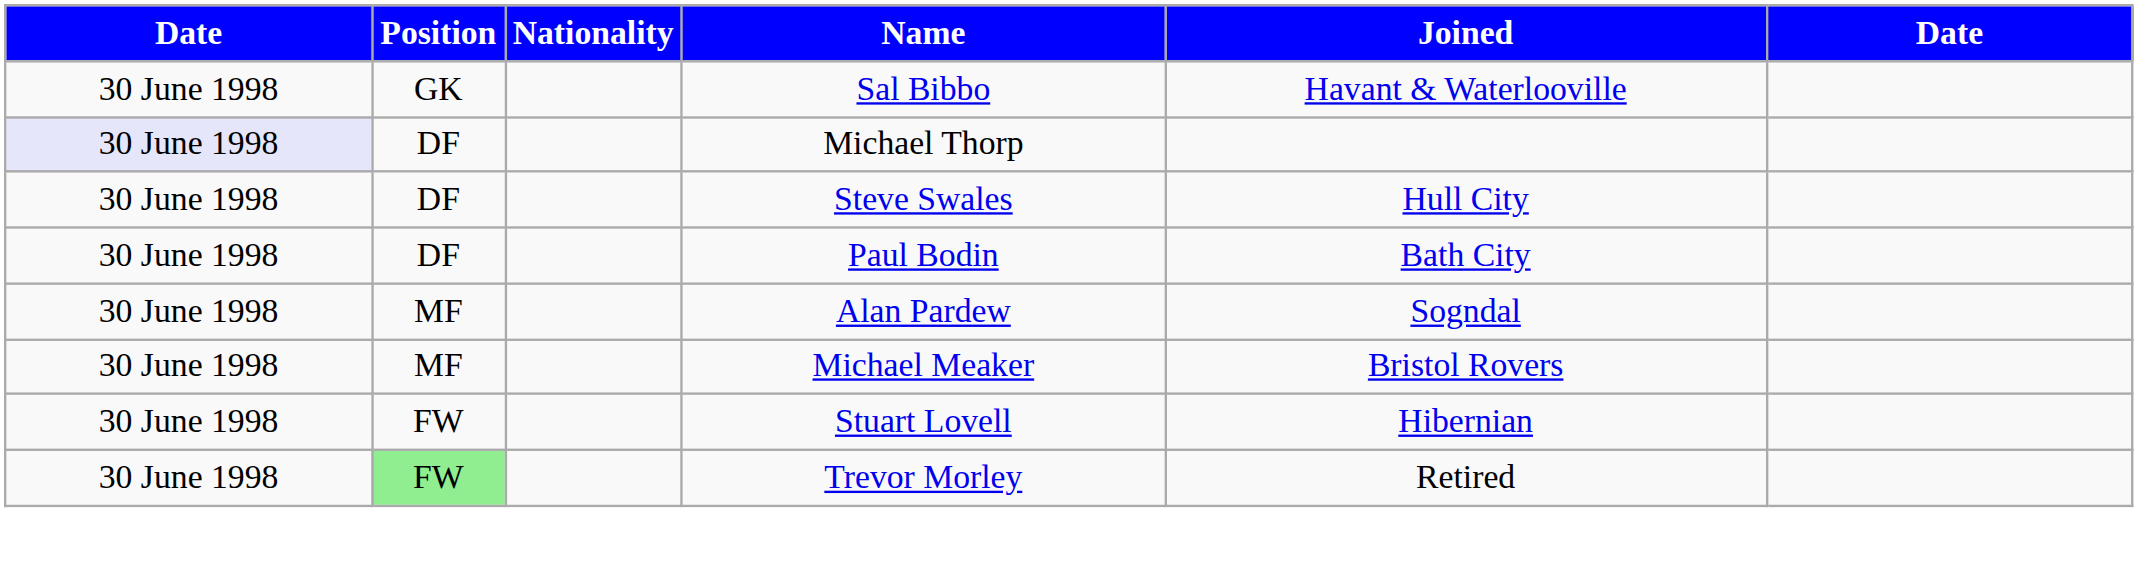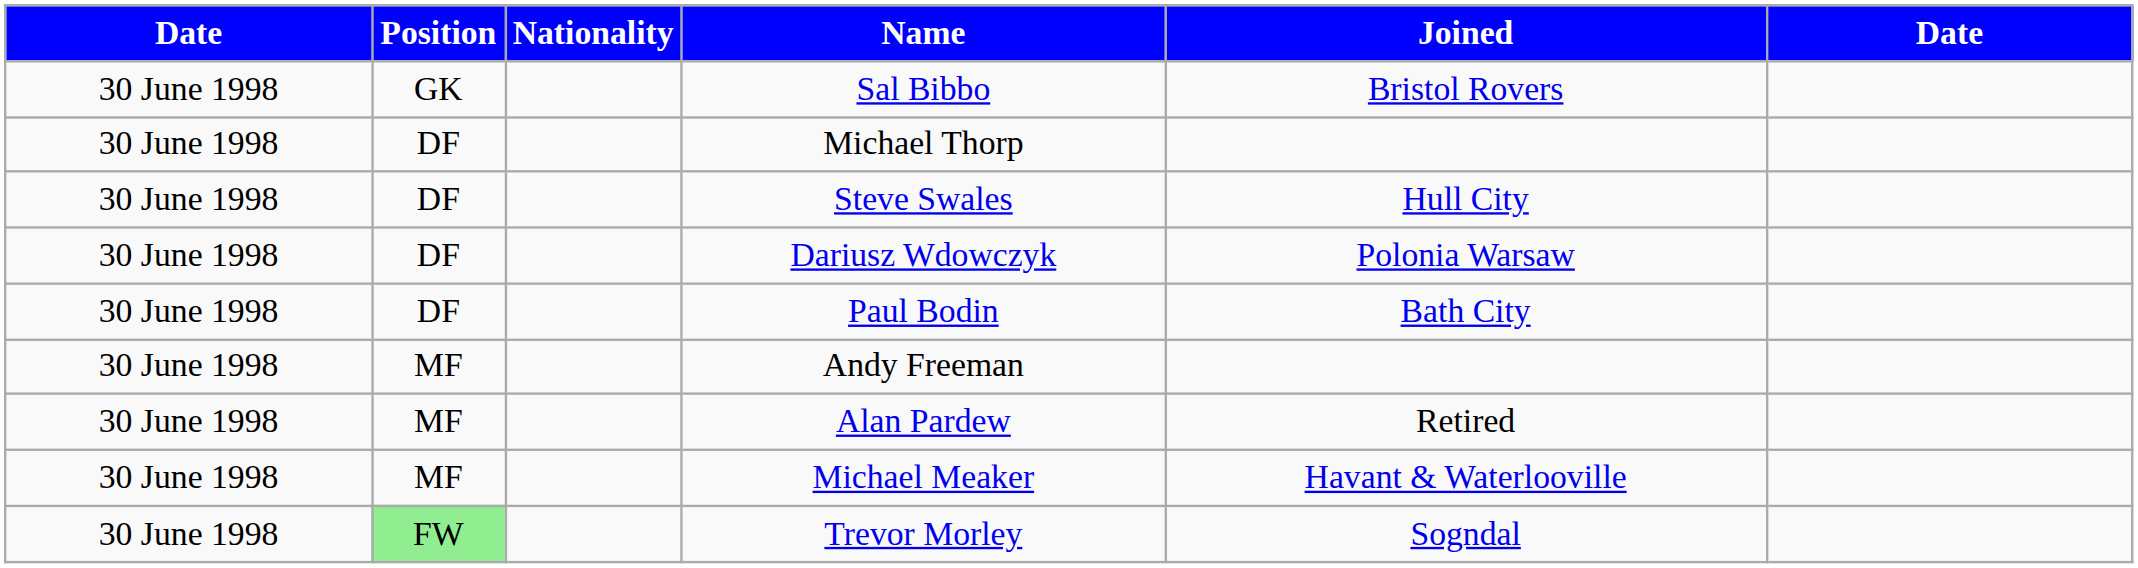 <table class="wikitable"  style="text-align:center; font-size:90%; ">
 <tr>
 <th style="background:#00f; color:white; width:150px;">Date</th>
 <th style="background:#00f; color:white; width:50px;">Position</th>
 <th style="background:#00f; color:white; width:50px;">Nationality</th>
 <th style="background:#00f; color:white; width:200px;">Name</th>
 <th style="background:#00f; color:white; width:250px;">Joined</th>
 <th style="background:#00f; color:white; width:150px;">Date</th>
 </tr>
 <tr>
 <td>30 June 1998</td>
 <td>GK</td>
 <td></td>
 <td><a href='#'>Sal Bibbo</a></td>
-<td><a href='#'>Havant & Waterlooville</a></td>
+<td><a href='#'>Bristol Rovers</a></td>
 <td></td>
 </tr>
 <tr>
-<td style="background: lavender;">30 June 1998</td>
+<td>30 June 1998</td>
 <td>DF</td>
 <td></td>
 <td>Michael Thorp</td>
 <td></td>
 <td></td>
 </tr>
 <tr>
 <td>30 June 1998</td>
 <td>DF</td>
 <td></td>
 <td><a href='#'>Steve Swales</a></td>
 <td><a href='#'>Hull City</a></td>
 <td></td>
 </tr>
 <tr>
 <td>30 June 1998</td>
 <td>DF</td>
 <td></td>
+<td><a href='#'>Dariusz Wdowczyk</a></td>
+<td><a href='#'>Polonia Warsaw</a></td>
+<td></td>
+</tr>
+<tr>
+<td>30 June 1998</td>
+<td>DF</td>
+<td></td>
 <td><a href='#'>Paul Bodin</a></td>
 <td><a href='#'>Bath City</a></td>
 <td></td>
 </tr>
 <tr>
 <td>30 June 1998</td>
 <td>MF</td>
 <td></td>
+<td>Andy Freeman</td>
+<td></td>
+<td></td>
+</tr>
+<tr>
+<td>30 June 1998</td>
+<td>MF</td>
+<td></td>
 <td><a href='#'>Alan Pardew</a></td>
-<td><a href='#'>Sogndal</a></td>
+<td>Retired</td>
 <td></td>
 </tr>
 <tr>
 <td>30 June 1998</td>
 <td>MF</td>
 <td></td>
 <td><a href='#'>Michael Meaker</a></td>
-<td><a href='#'>Bristol Rovers</a></td>
-<td></td>
-</tr>
-<tr>
-<td>30 June 1998</td>
-<td>FW</td>
-<td></td>
-<td><a href='#'>Stuart Lovell</a></td>
-<td><a href='#'>Hibernian</a></td>
+<td><a href='#'>Havant & Waterlooville</a></td>
 <td></td>
 </tr>
 <tr>
 <td>30 June 1998</td>
 <td style="background: lightgreen;">FW</td>
 <td></td>
 <td><a href='#'>Trevor Morley</a></td>
-<td>Retired</td>
+<td><a href='#'>Sogndal</a></td>
 <td></td>
 </tr>
 </table>
